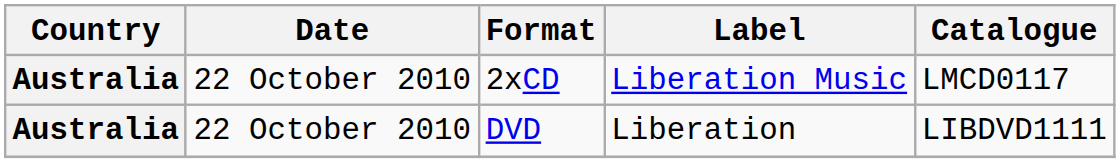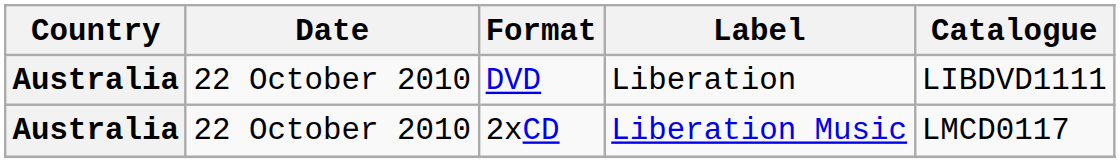 <table class="wikitable plainrowheaders">
 <tr>
 <th scope="col">Country</th>
 <th scope="col">Date</th>
 <th scope="col">Format</th>
 <th scope="col">Label</th>
 <th scope="col">Catalogue</th>
 </tr>
 <tr>
 <th scope="row">Australia</th>
 <td>22 October 2010</td>
+<td><a href='#'>DVD</a></td>
+<td>Liberation</td>
+<td>LIBDVD1111</td>
+</tr>
+<tr>
+<th scope="row">Australia</th>
+<td>22 October 2010</td>
 <td>2x<a href='#'>CD</a></td>
 <td><a href='#'>Liberation Music</a></td>
 <td>LMCD0117</td>
 </tr>
 <tr>
-<th scope="row">Australia</th>
-<td>22 October 2010</td>
-<td><a href='#'>DVD</a></td>
-<td>Liberation</td>
-<td>LIBDVD1111</td>
-</tr>
-<tr>
 </tr>
 </table>
